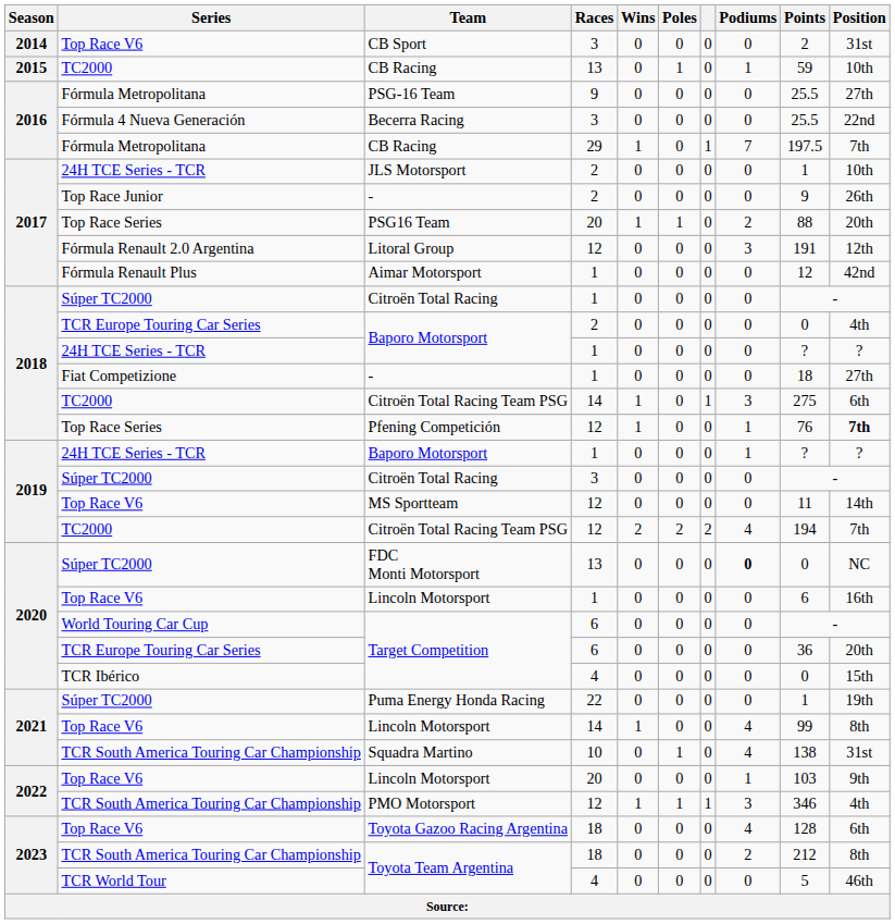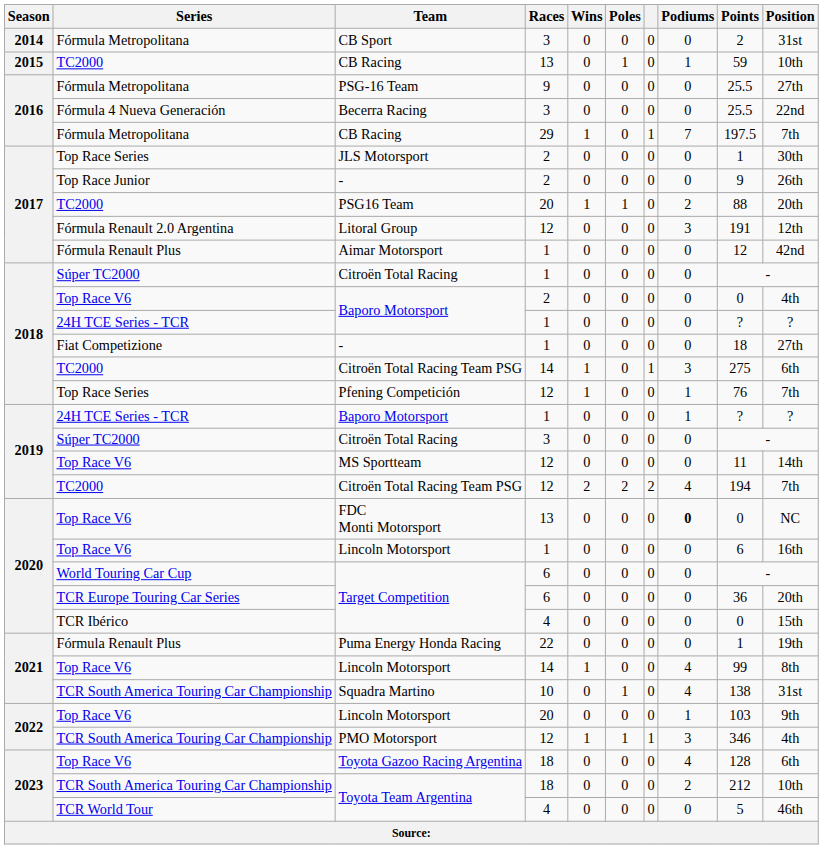 <table class="wikitable" style="font-size: 90%; text-align:center">
 <tr>
 <th>Season</th>
 <th>Series</th>
 <th>Team</th>
 <th>Races</th>
 <th>Wins</th>
 <th>Poles</th>
 <th></th>
 <th>Podiums</th>
 <th>Points</th>
 <th>Position</th>
 </tr>
 <tr>
 <th>2014</th>
-<td align="left"><a href='#'>Top Race V6</a></td>
+<td align=left>Fórmula Metropolitana</td>
 <td align=left>CB Sport</td>
 <td>3</td>
 <td>0</td>
 <td>0</td>
 <td>0</td>
 <td>0</td>
 <td>2</td>
 <td>31st</td>
 </tr>
 <tr>
 <th>2015</th>
 <td align=left><a href='#'>TC2000</a></td>
 <td align=left>CB Racing</td>
 <td>13</td>
 <td>0</td>
 <td>1</td>
 <td>0</td>
 <td>1</td>
 <td>59</td>
 <td>10th</td>
 </tr>
 <tr>
 <th rowspan="3">2016</th>
 <td align=left>Fórmula Metropolitana</td>
 <td align=left>PSG-16 Team</td>
 <td>9</td>
 <td>0</td>
 <td>0</td>
 <td>0</td>
 <td>0</td>
 <td>25.5</td>
 <td>27th</td>
 </tr>
 <tr>
 <td align=left>Fórmula 4 Nueva Generación</td>
 <td align=left>Becerra Racing</td>
 <td>3</td>
 <td>0</td>
 <td>0</td>
 <td>0</td>
 <td>0</td>
 <td>25.5</td>
 <td>22nd</td>
 </tr>
 <tr>
 <td align=left>Fórmula Metropolitana</td>
 <td align=left>CB Racing</td>
 <td>29</td>
 <td>1</td>
 <td>0</td>
 <td>1</td>
 <td>7</td>
 <td>197.5</td>
 <td>7th</td>
 </tr>
 <tr>
 <th rowspan="5">2017</th>
-<td align=left><a href='#'>24H TCE Series - TCR</a></td>
+<td align=left>Top Race Series</td>
 <td align=left>JLS Motorsport</td>
 <td>2</td>
 <td>0</td>
 <td>0</td>
 <td>0</td>
 <td>0</td>
 <td>1</td>
-<td>10th</td>
+<td>30th</td>
 </tr>
 <tr>
 <td align=left>Top Race Junior</td>
 <td align=left>-</td>
 <td>2</td>
 <td>0</td>
 <td>0</td>
 <td>0</td>
 <td>0</td>
 <td>9</td>
 <td>26th</td>
 </tr>
 <tr>
-<td align=left>Top Race Series</td>
+<td align=left><a href='#'>TC2000</a></td>
 <td align=left>PSG16 Team</td>
 <td>20</td>
 <td>1</td>
 <td>1</td>
 <td>0</td>
 <td>2</td>
 <td>88</td>
 <td>20th</td>
 </tr>
 <tr>
 <td align=left>Fórmula Renault 2.0 Argentina</td>
 <td align=left>Litoral Group</td>
 <td>12</td>
 <td>0</td>
 <td>0</td>
 <td>0</td>
 <td>3</td>
 <td>191</td>
 <td>12th</td>
 </tr>
 <tr>
 <td align=left>Fórmula Renault Plus</td>
 <td align=left>Aimar Motorsport</td>
 <td>1</td>
 <td>0</td>
 <td>0</td>
 <td>0</td>
 <td>0</td>
 <td>12</td>
 <td>42nd</td>
 </tr>
 <tr>
 <th rowspan="6">2018</th>
 <td align=left><a href='#'>Súper TC2000</a></td>
 <td align=left>Citroën Total Racing</td>
 <td>1</td>
 <td>0</td>
 <td>0</td>
 <td>0</td>
 <td>0</td>
 <td colspan="2">-</td>
 </tr>
 <tr>
-<td align=left><a href='#'>TCR Europe Touring Car Series</a></td>
+<td align="left"><a href='#'>Top Race V6</a></td>
 <td rowspan="2" align="left"><a href='#'>Baporo Motorsport</a></td>
 <td>2</td>
 <td>0</td>
 <td>0</td>
 <td>0</td>
 <td>0</td>
 <td>0</td>
 <td>4th</td>
 </tr>
 <tr>
 <td align=left><a href='#'>24H TCE Series - TCR</a></td>
 <td>1</td>
 <td>0</td>
 <td>0</td>
 <td>0</td>
 <td>0</td>
 <td>?</td>
 <td>?</td>
 </tr>
 <tr>
 <td align=left>Fiat Competizione</td>
 <td align=left>-</td>
 <td>1</td>
 <td>0</td>
 <td>0</td>
 <td>0</td>
 <td>0</td>
 <td>18</td>
 <td>27th</td>
 </tr>
 <tr>
 <td align=left><a href='#'>TC2000</a></td>
 <td align=left>Citroën Total Racing Team PSG</td>
 <td>14</td>
 <td>1</td>
 <td>0</td>
 <td>1</td>
 <td>3</td>
 <td>275</td>
 <td>6th</td>
 </tr>
 <tr>
 <td align=left>Top Race Series</td>
 <td align=left>Pfening Competición</td>
 <td>12</td>
 <td>1</td>
 <td>0</td>
 <td>0</td>
 <td>1</td>
 <td>76</td>
-<td><strong>7th</strong></td>
+<td>7th</td>
 </tr>
 <tr>
 <th rowspan="4">2019</th>
 <td align=left><a href='#'>24H TCE Series - TCR</a></td>
 <td align=left><a href='#'>Baporo Motorsport</a></td>
 <td>1</td>
 <td>0</td>
 <td>0</td>
 <td>0</td>
 <td>1</td>
 <td>?</td>
 <td>?</td>
 </tr>
 <tr>
 <td align=left><a href='#'>Súper TC2000</a></td>
 <td align=left>Citroën Total Racing</td>
 <td>3</td>
 <td>0</td>
 <td>0</td>
 <td>0</td>
 <td>0</td>
 <td colspan="2">-</td>
 </tr>
 <tr>
 <td align=left><a href='#'>Top Race V6</a></td>
 <td align=left>MS Sportteam</td>
 <td>12</td>
 <td>0</td>
 <td>0</td>
 <td>0</td>
 <td>0</td>
 <td>11</td>
 <td>14th</td>
 </tr>
 <tr>
 <td align=left><a href='#'>TC2000</a></td>
 <td align=left>Citroën Total Racing Team PSG</td>
 <td>12</td>
 <td>2</td>
 <td>2</td>
 <td>2</td>
 <td>4</td>
 <td>194</td>
 <td>7th</td>
 </tr>
 <tr>
 <th rowspan="5">2020</th>
-<td align="left"><a href='#'>Súper TC2000</a></td>
+<td align=left><a href='#'>Top Race V6</a></td>
 <td align=left>FDC<br>Monti Motorsport</td>
 <td>13</td>
 <td>0</td>
 <td>0</td>
 <td>0</td>
 <td><strong>0</strong></td>
 <td>0</td>
 <td>NC</td>
 </tr>
 <tr>
 <td align="left"><a href='#'>Top Race V6</a></td>
 <td align="left">Lincoln Motorsport</td>
 <td>1</td>
 <td>0</td>
 <td>0</td>
 <td>0</td>
 <td>0</td>
 <td>6</td>
 <td>16th</td>
 </tr>
 <tr>
 <td align="left"><a href='#'>World Touring Car Cup</a></td>
 <td rowspan="3" align="left"><a href='#'>Target Competition</a></td>
 <td>6</td>
 <td>0</td>
 <td>0</td>
 <td>0</td>
 <td>0</td>
 <td colspan="2">-</td>
 </tr>
 <tr>
 <td align="left"><a href='#'>TCR Europe Touring Car Series</a></td>
 <td>6</td>
 <td>0</td>
 <td>0</td>
 <td>0</td>
 <td>0</td>
 <td>36</td>
 <td>20th</td>
 </tr>
 <tr>
 <td align="left">TCR Ibérico</td>
 <td>4</td>
 <td>0</td>
 <td>0</td>
 <td>0</td>
 <td>0</td>
 <td>0</td>
 <td>15th</td>
 </tr>
 <tr>
 <th rowspan="3">2021</th>
-<td align="left"><a href='#'>Súper TC2000</a></td>
+<td align=left>Fórmula Renault Plus</td>
 <td align="left">Puma Energy Honda Racing</td>
 <td>22</td>
 <td>0</td>
 <td>0</td>
 <td>0</td>
 <td>0</td>
 <td>1</td>
 <td>19th</td>
 </tr>
 <tr>
 <td align="left"><a href='#'>Top Race V6</a></td>
 <td align="left">Lincoln Motorsport</td>
 <td>14</td>
 <td>1</td>
 <td>0</td>
 <td>0</td>
 <td>4</td>
 <td>99</td>
 <td>8th</td>
 </tr>
 <tr>
 <td align="left"><a href='#'>TCR South America Touring Car Championship</a></td>
 <td align="left">Squadra Martino</td>
 <td>10</td>
 <td>0</td>
 <td>1</td>
 <td>0</td>
 <td>4</td>
 <td>138</td>
 <td>31st</td>
 </tr>
 <tr>
 <th rowspan="2">2022</th>
 <td align="left"><a href='#'>Top Race V6</a></td>
 <td align="left">Lincoln Motorsport</td>
 <td>20</td>
 <td>0</td>
 <td>0</td>
 <td>0</td>
 <td>1</td>
 <td>103</td>
 <td>9th</td>
 </tr>
 <tr>
 <td align="left"><a href='#'>TCR South America Touring Car Championship</a></td>
 <td align="left">PMO Motorsport</td>
 <td>12</td>
 <td>1</td>
 <td>1</td>
 <td>1</td>
 <td>3</td>
 <td>346</td>
 <td>4th</td>
 </tr>
 <tr>
 <th rowspan="3">2023</th>
 <td align="left"><a href='#'>Top Race V6</a></td>
 <td align="left"><a href='#'>Toyota Gazoo Racing Argentina</a></td>
 <td>18</td>
 <td>0</td>
 <td>0</td>
 <td>0</td>
 <td>4</td>
 <td>128</td>
 <td>6th</td>
 </tr>
 <tr>
 <td align="left"><a href='#'>TCR South America Touring Car Championship</a></td>
 <td rowspan="2" align="left"><a href='#'>Toyota Team Argentina</a></td>
 <td>18</td>
 <td>0</td>
 <td>0</td>
 <td>0</td>
 <td>2</td>
 <td>212</td>
-<td>8th</td>
+<td>10th</td>
 </tr>
 <tr>
 <td align=left><a href='#'>TCR World Tour</a></td>
 <td>4</td>
 <td>0</td>
 <td>0</td>
 <td>0</td>
 <td>0</td>
 <td>5</td>
 <td>46th</td>
 </tr>
 <tr>
 <th colspan="10"><small>Source:</small></th>
 </tr>
 </table>
